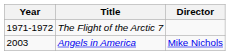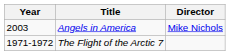 <table class="wikitable">
 <tr>
 <th>Year</th>
 <th>Title</th>
 <th>Director</th>
 </tr>
 <tr>
+<td>2003</td>
+<td><em><a href='#'>Angels in America</a></em></td>
+<td><a href='#'>Mike Nichols</a></td>
+</tr>
+<tr>
 <td>1971-1972</td>
 <td><em>The Flight of the Arctic 7</em></td>
 <td></td>
 </tr>
-<tr>
-<td>2003</td>
-<td><em><a href='#'>Angels in America</a></em></td>
-<td><a href='#'>Mike Nichols</a></td>
-</tr>
 </table>
